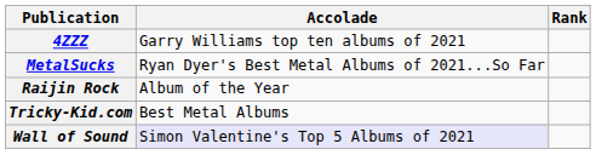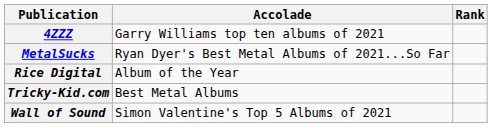 <table class="wikitable sortable plainrowheaders">
 <tr>
 <th>Publication</th>
 <th>Accolade</th>
 <th>Rank</th>
 </tr>
 <tr>
 <th scope="row"><em><a href='#'>4ZZZ</a></em></th>
 <td>Garry Williams top ten albums of 2021</td>
 <td></td>
 </tr>
 <tr>
 <th scope="row"><em><a href='#'>MetalSucks</a></em></th>
 <td>Ryan Dyer's Best Metal Albums of 2021...So Far</td>
 <td></td>
 </tr>
 <tr>
-<th scope="row"><em>Raijin Rock</em></th>
+<th scope="row"><em>Rice Digital</em></th>
 <td>Album of the Year</td>
 <td></td>
 </tr>
 <tr>
 <th scope="row"><em>Tricky-Kid.com</em></th>
 <td>Best Metal Albums</td>
 <td></td>
 </tr>
 <tr>
 <th scope="row"><em>Wall of Sound</em></th>
-<td style="background: lavender;">Simon Valentine's Top 5 Albums of 2021</td>
+<td>Simon Valentine's Top 5 Albums of 2021</td>
 <td></td>
 </tr>
 </table>
